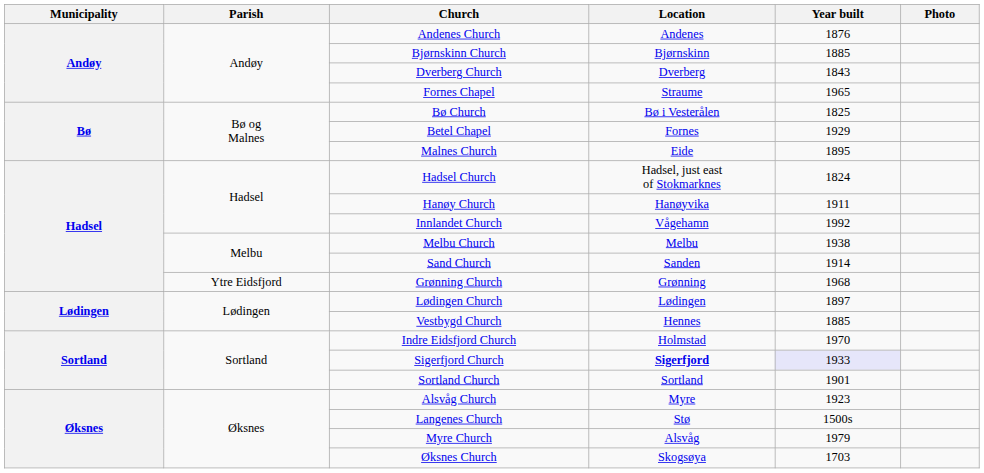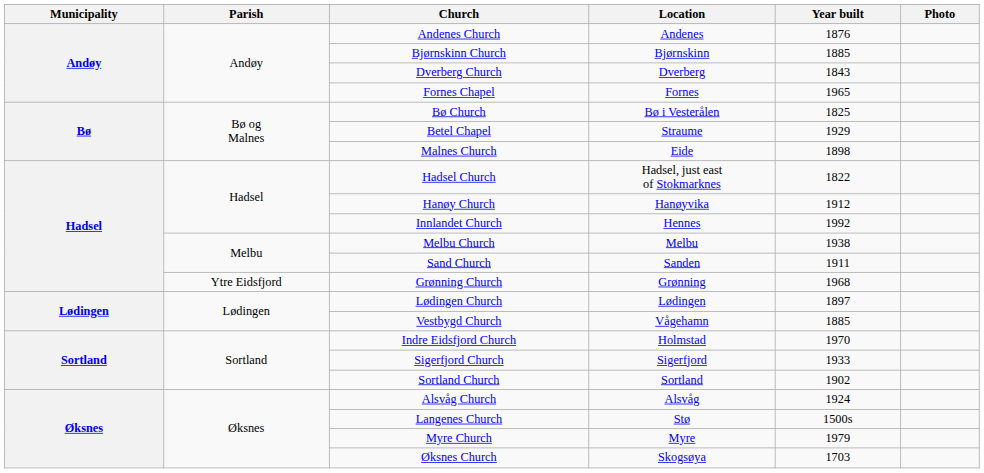 <table class="wikitable" style="text-align: center; width: 80%;">
 <tr>
 <th>Municipality</th>
 <th>Parish </th>
 <th>Church</th>
 <th>Location</th>
 <th>Year built</th>
 <th>Photo</th>
 </tr>
 <tr>
 <th rowspan="4"><a href='#'>Andøy</a></th>
 <td rowspan="4">Andøy</td>
 <td><a href='#'>Andenes Church</a></td>
 <td><a href='#'>Andenes</a></td>
 <td>1876</td>
 <td></td>
 </tr>
 <tr>
 <td><a href='#'>Bjørnskinn Church</a></td>
 <td><a href='#'>Bjørnskinn</a></td>
 <td>1885</td>
 <td></td>
 </tr>
 <tr>
 <td><a href='#'>Dverberg Church</a></td>
 <td><a href='#'>Dverberg</a></td>
 <td>1843</td>
 <td></td>
 </tr>
 <tr>
 <td><a href='#'>Fornes Chapel</a></td>
-<td><a href='#'>Straume</a></td>
+<td><a href='#'>Fornes</a></td>
 <td>1965</td>
 <td></td>
 </tr>
 <tr>
 <th rowspan="3"><a href='#'>Bø</a></th>
 <td rowspan="3">Bø og<br>Malnes</td>
 <td><a href='#'>Bø Church</a></td>
 <td><a href='#'>Bø i Vesterålen</a></td>
 <td>1825</td>
 <td></td>
 </tr>
 <tr>
 <td><a href='#'>Betel Chapel</a></td>
-<td><a href='#'>Fornes</a></td>
+<td><a href='#'>Straume</a></td>
 <td>1929</td>
 <td></td>
 </tr>
 <tr>
 <td><a href='#'>Malnes Church</a></td>
 <td><a href='#'>Eide</a></td>
-<td>1895</td>
+<td>1898</td>
 <td></td>
 </tr>
 <tr>
 <th rowspan="6"><a href='#'>Hadsel</a></th>
 <td rowspan="3">Hadsel</td>
 <td><a href='#'>Hadsel Church</a></td>
 <td>Hadsel, just east<br>of <a href='#'>Stokmarknes</a></td>
-<td>1824</td>
+<td>1822</td>
 <td></td>
 </tr>
 <tr>
 <td><a href='#'>Hanøy Church</a></td>
 <td><a href='#'>Hanøyvika</a></td>
-<td>1911</td>
+<td>1912</td>
 <td></td>
 </tr>
 <tr>
 <td><a href='#'>Innlandet Church</a></td>
-<td><a href='#'>Vågehamn</a></td>
+<td><a href='#'>Hennes</a></td>
 <td>1992</td>
 <td></td>
 </tr>
 <tr>
 <td rowspan="2">Melbu</td>
 <td><a href='#'>Melbu Church</a></td>
 <td><a href='#'>Melbu</a></td>
 <td>1938</td>
 <td></td>
 </tr>
 <tr>
 <td><a href='#'>Sand Church</a></td>
 <td><a href='#'>Sanden</a></td>
-<td>1914</td>
+<td>1911</td>
 <td></td>
 </tr>
 <tr>
 <td>Ytre Eidsfjord</td>
 <td><a href='#'>Grønning Church</a></td>
 <td><a href='#'>Grønning</a></td>
 <td>1968</td>
 <td></td>
 </tr>
 <tr>
 <th rowspan="2"><a href='#'>Lødingen</a></th>
 <td rowspan="2">Lødingen</td>
 <td><a href='#'>Lødingen Church</a></td>
 <td><a href='#'>Lødingen</a></td>
 <td>1897</td>
 <td></td>
 </tr>
 <tr>
 <td><a href='#'>Vestbygd Church</a></td>
-<td><a href='#'>Hennes</a></td>
+<td><a href='#'>Vågehamn</a></td>
 <td>1885</td>
 <td></td>
 </tr>
 <tr>
 <th rowspan="3"><a href='#'>Sortland</a></th>
 <td rowspan="3">Sortland</td>
 <td><a href='#'>Indre Eidsfjord Church</a></td>
 <td><a href='#'>Holmstad</a></td>
 <td>1970</td>
 <td></td>
 </tr>
 <tr>
 <td><a href='#'>Sigerfjord Church</a></td>
-<td><strong><a href='#'>Sigerfjord</a></strong></td>
-<td style="background: lavender;">1933</td>
+<td><a href='#'>Sigerfjord</a></td>
+<td>1933</td>
 <td></td>
 </tr>
 <tr>
 <td><a href='#'>Sortland Church</a></td>
 <td><a href='#'>Sortland</a></td>
-<td>1901</td>
+<td>1902</td>
 <td></td>
 </tr>
 <tr>
 <th rowspan="4"><a href='#'>Øksnes</a></th>
 <td rowspan="4">Øksnes</td>
 <td><a href='#'>Alsvåg Church</a></td>
-<td><a href='#'>Myre</a></td>
-<td>1923</td>
+<td><a href='#'>Alsvåg</a></td>
+<td>1924</td>
 <td></td>
 </tr>
 <tr>
 <td><a href='#'>Langenes Church</a></td>
 <td><a href='#'>Stø</a></td>
 <td>1500s</td>
 <td></td>
 </tr>
 <tr>
 <td><a href='#'>Myre Church</a></td>
-<td><a href='#'>Alsvåg</a></td>
+<td><a href='#'>Myre</a></td>
 <td>1979</td>
 <td></td>
 </tr>
 <tr>
 <td><a href='#'>Øksnes Church</a></td>
 <td><a href='#'>Skogsøya</a></td>
 <td>1703</td>
 <td></td>
 </tr>
 </table>
